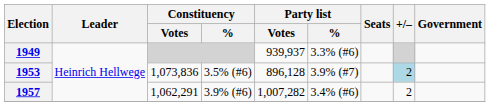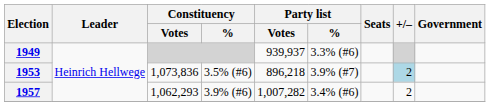 <table class="wikitable" style="font-size:97%; text-align:right;">
 <tr>
 <th rowspan=2>Election</th>
 <th rowspan=2>Leader</th>
 <th colspan=2>Constituency</th>
 <th colspan=2>Party list</th>
 <th rowspan=2>Seats</th>
 <th rowspan=2>+/–</th>
 <th rowspan=2>Government</th>
 </tr>
 <tr>
 <th>Votes</th>
 <th>%</th>
 <th>Votes</th>
 <th>%</th>
 </tr>
 <tr>
 <th><a href='#'>1949</a></th>
 <td rowspan="3" align="left"><a href='#'>Heinrich Hellwege</a></td>
 <td colspan="2" bgcolor="lightgrey"></td>
 <td>939,937</td>
 <td>3.3% (#6)</td>
 <td></td>
 <td bgcolor="lightgrey"></td>
 <td></td>
 </tr>
 <tr>
 <th><a href='#'>1953</a></th>
 <td>1,073,836</td>
 <td>3.5% (#6)</td>
-<td>896,128</td>
+<td>896,218</td>
 <td>3.9% (#7)</td>
 <td></td>
 <td style="background: lightblue;"> 2</td>
 <td></td>
 </tr>
 <tr>
 <th><a href='#'>1957</a></th>
-<td>1,062,291</td>
+<td>1,062,293</td>
 <td>3.9% (#6)</td>
 <td>1,007,282</td>
 <td>3.4% (#6)</td>
 <td></td>
 <td> 2</td>
 <td></td>
 </tr>
 <tr>
 </tr>
 </table>
